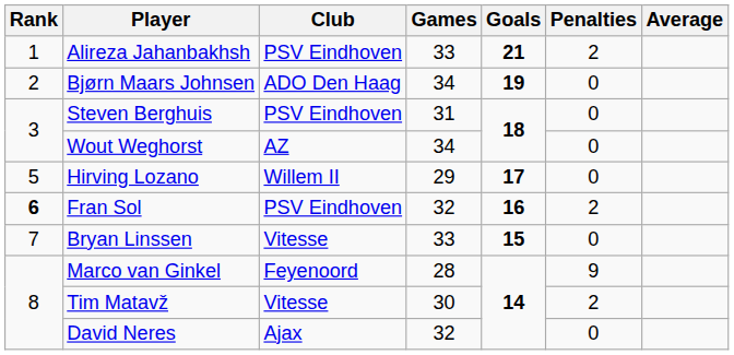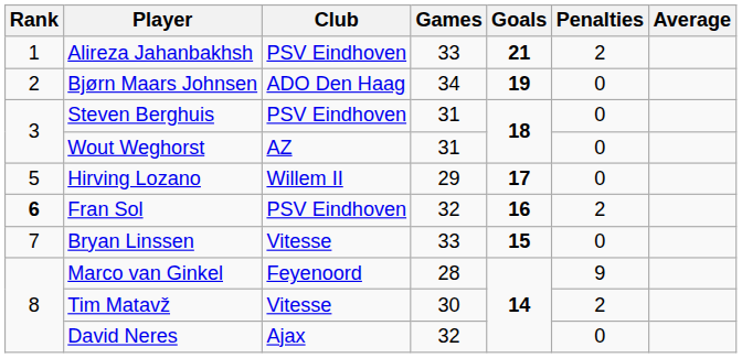 <table class="wikitable" style="text-align:center">
 <tr>
 <th>Rank</th>
 <th>Player</th>
 <th>Club</th>
 <th>Games</th>
 <th>Goals</th>
 <th>Penalties</th>
 <th>Average</th>
 </tr>
 <tr>
 <td>1</td>
 <td style="text-align:left"> <a href='#'>Alireza Jahanbakhsh</a></td>
 <td style="text-align:left"><a href='#'>PSV Eindhoven</a></td>
 <td>33</td>
 <td><strong>21</strong></td>
 <td>2</td>
 <td></td>
 </tr>
 <tr>
 <td>2</td>
 <td style="text-align:left"> <a href='#'>Bjørn Maars Johnsen</a></td>
 <td style="text-align:left"><a href='#'>ADO Den Haag</a></td>
 <td>34</td>
 <td><strong>19</strong></td>
 <td>0</td>
 <td></td>
 </tr>
 <tr>
 <td rowspan="2">3</td>
 <td style="text-align:left"> <a href='#'>Steven Berghuis</a></td>
 <td style="text-align:left"><a href='#'>PSV Eindhoven</a></td>
 <td>31</td>
 <td rowspan="2"><strong>18</strong></td>
 <td>0</td>
 <td></td>
 </tr>
 <tr>
 <td style="text-align:left"> <a href='#'>Wout Weghorst</a></td>
 <td style="text-align:left"><a href='#'>AZ</a></td>
-<td>34</td>
+<td>31</td>
 <td>0</td>
 <td></td>
 </tr>
 <tr>
 <td>5</td>
 <td style="text-align:left"> <a href='#'>Hirving Lozano</a></td>
 <td style="text-align:left"><a href='#'>Willem II</a></td>
 <td>29</td>
 <td><strong>17</strong></td>
 <td>0</td>
 <td></td>
 </tr>
 <tr>
 <td><strong>6</strong></td>
 <td style="text-align:left"> <a href='#'>Fran Sol</a></td>
 <td style="text-align:left"><a href='#'>PSV Eindhoven</a></td>
 <td>32</td>
 <td><strong>16</strong></td>
 <td>2</td>
 <td></td>
 </tr>
 <tr>
 <td>7</td>
 <td style="text-align:left"> <a href='#'>Bryan Linssen</a></td>
 <td style="text-align:left"><a href='#'>Vitesse</a></td>
 <td>33</td>
 <td><strong>15</strong></td>
 <td>0</td>
 <td></td>
 </tr>
 <tr>
 <td rowspan="3">8</td>
 <td style="text-align:left"> <a href='#'>Marco van Ginkel</a></td>
 <td style="text-align:left"><a href='#'>Feyenoord</a></td>
 <td>28</td>
 <td rowspan="3"><strong>14</strong></td>
 <td>9</td>
 <td></td>
 </tr>
 <tr>
 <td style="text-align:left"> <a href='#'>Tim Matavž</a></td>
 <td style="text-align:left"><a href='#'>Vitesse</a></td>
 <td>30</td>
 <td>2</td>
 <td></td>
 </tr>
 <tr>
 <td style="text-align:left"> <a href='#'>David Neres</a></td>
 <td style="text-align:left"><a href='#'>Ajax</a></td>
 <td>32</td>
 <td>0</td>
 <td></td>
 </tr>
 </table>
